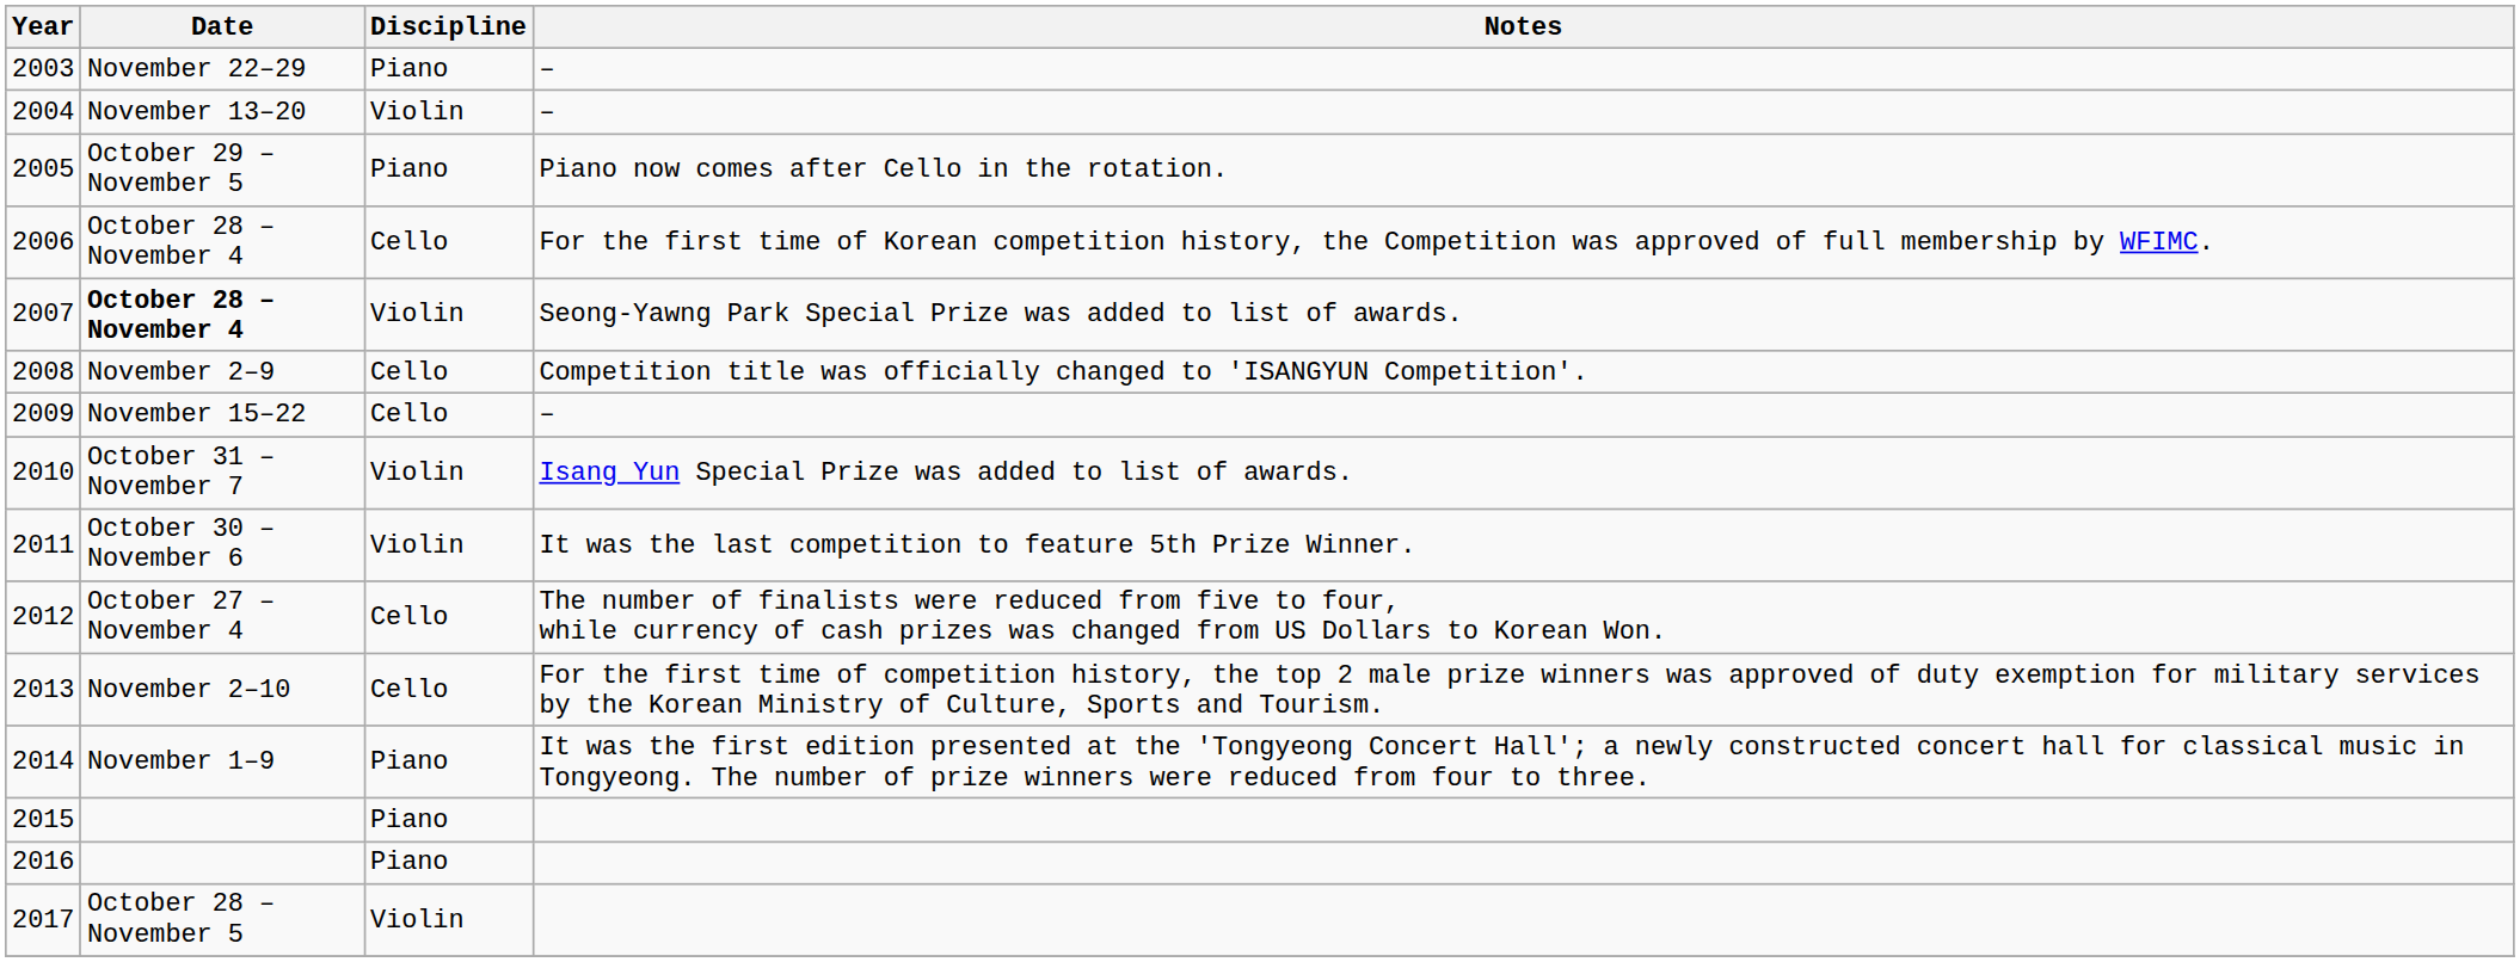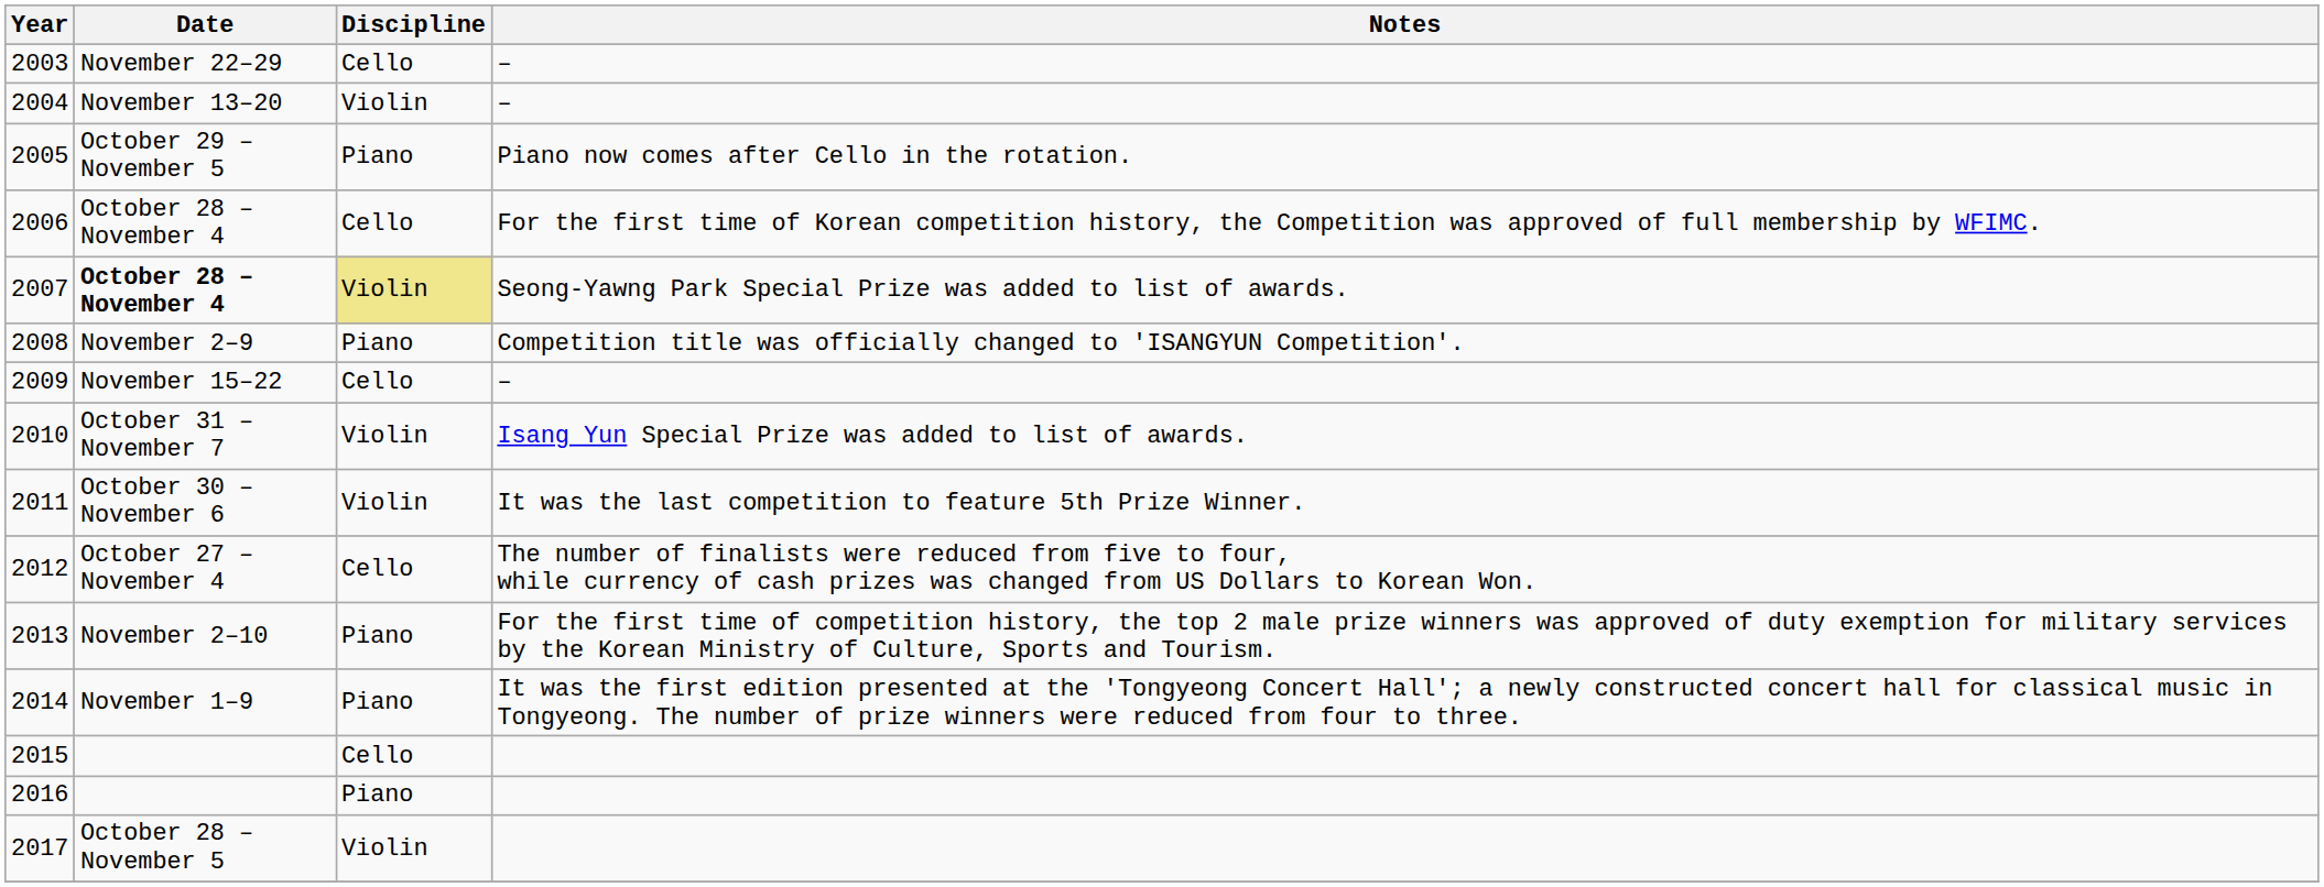 <table class="wikitable">
 <tr>
 <th>Year</th>
 <th>Date</th>
 <th>Discipline</th>
 <th>Notes</th>
 </tr>
 <tr>
 <td>2003</td>
 <td>November 22–29</td>
-<td>Piano</td>
+<td>Cello</td>
 <td>–</td>
 </tr>
 <tr>
 <td>2004</td>
 <td>November 13–20</td>
 <td>Violin</td>
 <td>–</td>
 </tr>
 <tr>
 <td>2005</td>
 <td>October 29 – November 5</td>
 <td>Piano</td>
 <td>Piano now comes after Cello in the rotation.</td>
 </tr>
 <tr>
 <td>2006</td>
 <td>October 28 – November 4</td>
 <td>Cello</td>
 <td>For the first time of Korean competition history, the Competition was approved of full membership by <a href='#'>WFIMC</a>.</td>
 </tr>
 <tr>
 <td>2007</td>
 <td><strong>October 28 – November 4</strong></td>
-<td>Violin</td>
+<td style="background: khaki;">Violin</td>
 <td>Seong-Yawng Park Special Prize was added to list of awards.</td>
 </tr>
 <tr>
 <td>2008</td>
 <td>November 2–9</td>
-<td>Cello</td>
+<td>Piano</td>
 <td>Competition title was officially changed to 'ISANGYUN Competition'.</td>
 </tr>
 <tr>
 <td>2009</td>
 <td>November 15–22</td>
 <td>Cello</td>
 <td>–</td>
 </tr>
 <tr>
 <td>2010</td>
 <td>October 31 – November 7</td>
 <td>Violin</td>
 <td><a href='#'>Isang Yun</a> Special Prize was added to list of awards.</td>
 </tr>
 <tr>
 <td>2011</td>
 <td>October 30 – November 6</td>
 <td>Violin</td>
 <td>It was the last competition to feature 5th Prize Winner.</td>
 </tr>
 <tr>
 <td>2012</td>
 <td>October 27 – November 4</td>
 <td>Cello</td>
 <td>The number of finalists were reduced from five to four,<br>while currency of cash prizes was changed from US Dollars to Korean Won.</td>
 </tr>
 <tr>
 <td>2013</td>
 <td>November 2–10</td>
-<td>Cello</td>
+<td>Piano</td>
 <td>For the first time of competition history, the top 2 male prize winners was approved of duty exemption for military services by the Korean Ministry of Culture, Sports and Tourism.</td>
 </tr>
 <tr>
 <td>2014</td>
 <td>November 1–9</td>
 <td>Piano</td>
 <td>It was the first edition presented at the 'Tongyeong Concert Hall'; a newly constructed concert hall for classical music in Tongyeong. The number of prize winners were reduced from four to three.</td>
 </tr>
 <tr>
 <td>2015</td>
 <td></td>
-<td>Piano</td>
+<td>Cello</td>
 <td></td>
 </tr>
 <tr>
 <td>2016</td>
 <td></td>
 <td>Piano</td>
 <td></td>
 </tr>
 <tr>
 <td>2017</td>
 <td>October 28 – November 5</td>
 <td>Violin</td>
 <td></td>
 </tr>
 <tr>
 </tr>
 </table>
